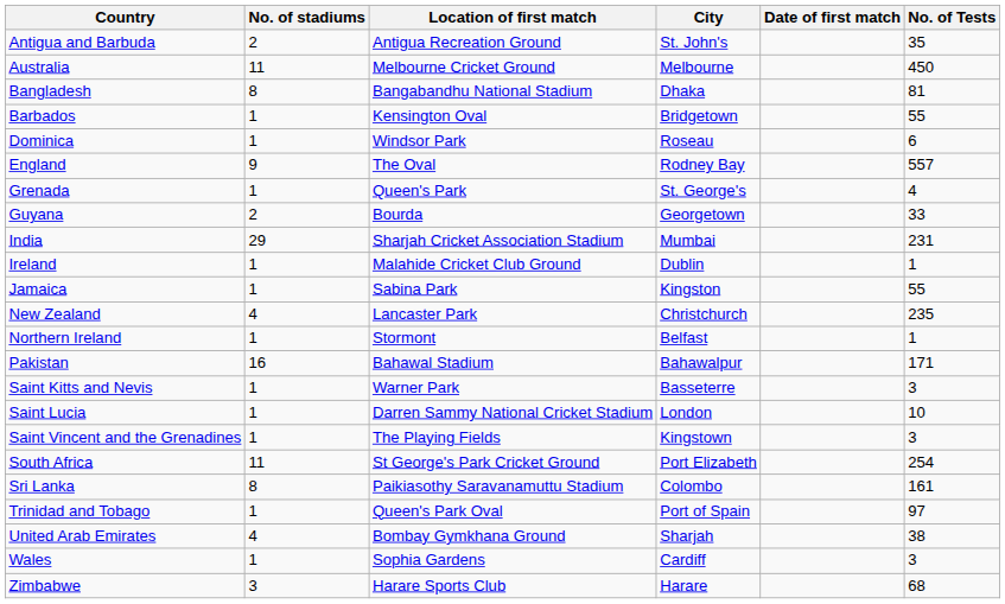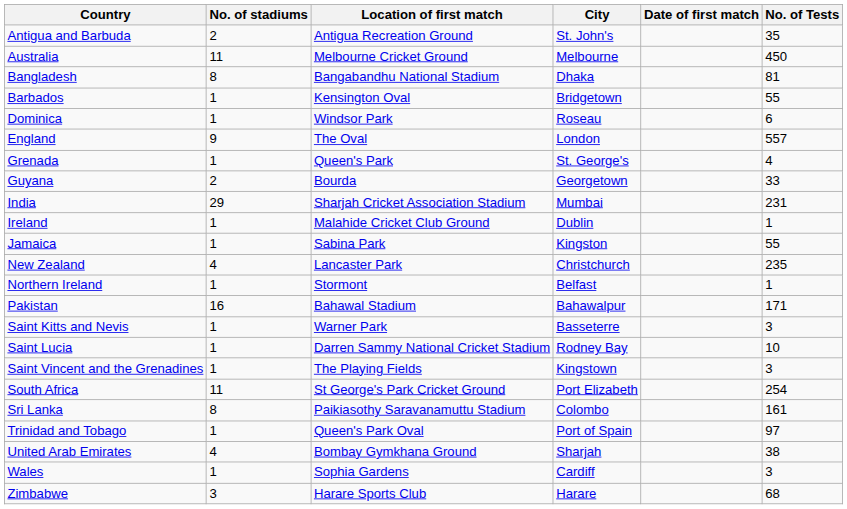 <table class="wikitable sortable" style="text-align:centre">
 <tr>
 <th>Country</th>
 <th>No. of stadiums</th>
 <th>Location of first match</th>
 <th>City</th>
 <th>Date of first match</th>
 <th>No. of Tests</th>
 </tr>
 <tr>
 <td> <a href='#'>Antigua and Barbuda</a></td>
 <td>2</td>
 <td><a href='#'>Antigua Recreation Ground</a></td>
 <td><a href='#'>St. John's</a></td>
 <td></td>
 <td>35</td>
 </tr>
 <tr>
 <td> <a href='#'>Australia</a></td>
 <td>11</td>
 <td><a href='#'>Melbourne Cricket Ground</a></td>
 <td><a href='#'>Melbourne</a></td>
 <td></td>
 <td>450</td>
 </tr>
 <tr>
 <td> <a href='#'>Bangladesh</a></td>
 <td>8</td>
 <td><a href='#'>Bangabandhu National Stadium</a></td>
 <td><a href='#'>Dhaka</a></td>
 <td></td>
 <td>81</td>
 </tr>
 <tr>
 <td> <a href='#'>Barbados</a></td>
 <td>1</td>
 <td><a href='#'>Kensington Oval</a></td>
 <td><a href='#'>Bridgetown</a></td>
 <td></td>
 <td>55</td>
 </tr>
 <tr>
 <td> <a href='#'>Dominica</a></td>
 <td>1</td>
 <td><a href='#'>Windsor Park</a></td>
 <td><a href='#'>Roseau</a></td>
 <td></td>
 <td>6</td>
 </tr>
 <tr>
 <td> <a href='#'>England</a></td>
 <td>9</td>
 <td><a href='#'>The Oval</a></td>
-<td><a href='#'>Rodney Bay</a></td>
+<td><a href='#'>London</a></td>
 <td></td>
 <td>557</td>
 </tr>
 <tr>
 <td> <a href='#'>Grenada</a></td>
 <td>1</td>
 <td><a href='#'>Queen's Park</a></td>
 <td><a href='#'>St. George's</a></td>
 <td></td>
 <td>4</td>
 </tr>
 <tr>
 <td> <a href='#'>Guyana</a></td>
 <td>2</td>
 <td><a href='#'>Bourda</a></td>
 <td><a href='#'>Georgetown</a></td>
 <td></td>
 <td>33</td>
 </tr>
 <tr>
 <td> <a href='#'>India</a></td>
 <td>29</td>
 <td><a href='#'>Sharjah Cricket Association Stadium</a></td>
 <td><a href='#'>Mumbai</a></td>
 <td></td>
 <td>231</td>
 </tr>
 <tr>
 <td> <a href='#'>Ireland</a></td>
 <td>1</td>
 <td><a href='#'>Malahide Cricket Club Ground</a></td>
 <td><a href='#'>Dublin</a></td>
 <td></td>
 <td>1</td>
 </tr>
 <tr>
 <td> <a href='#'>Jamaica</a></td>
 <td>1</td>
 <td><a href='#'>Sabina Park</a></td>
 <td><a href='#'>Kingston</a></td>
 <td></td>
 <td>55</td>
 </tr>
 <tr>
 <td> <a href='#'>New Zealand</a></td>
 <td>4</td>
 <td><a href='#'>Lancaster Park</a></td>
 <td><a href='#'>Christchurch</a></td>
 <td></td>
 <td>235</td>
 </tr>
 <tr>
 <td> <a href='#'>Northern Ireland</a></td>
 <td>1</td>
 <td><a href='#'>Stormont</a></td>
 <td><a href='#'>Belfast</a></td>
 <td></td>
 <td>1</td>
 </tr>
 <tr>
 <td> <a href='#'>Pakistan</a></td>
 <td>16</td>
 <td><a href='#'>Bahawal Stadium</a></td>
 <td><a href='#'>Bahawalpur</a></td>
 <td></td>
 <td>171</td>
 </tr>
 <tr>
 <td> <a href='#'>Saint Kitts and Nevis</a></td>
 <td>1</td>
 <td><a href='#'>Warner Park</a></td>
 <td><a href='#'>Basseterre</a></td>
 <td></td>
 <td>3</td>
 </tr>
 <tr>
 <td> <a href='#'>Saint Lucia</a></td>
 <td>1</td>
 <td><a href='#'>Darren Sammy National Cricket Stadium</a></td>
-<td><a href='#'>London</a></td>
+<td><a href='#'>Rodney Bay</a></td>
 <td></td>
 <td>10</td>
 </tr>
 <tr>
 <td> <a href='#'>Saint Vincent and the Grenadines</a></td>
 <td>1</td>
 <td><a href='#'>The Playing Fields</a></td>
 <td><a href='#'>Kingstown</a></td>
 <td></td>
 <td>3</td>
 </tr>
 <tr>
 <td> <a href='#'>South Africa</a></td>
 <td>11</td>
 <td><a href='#'>St George's Park Cricket Ground</a></td>
 <td><a href='#'>Port Elizabeth</a></td>
 <td></td>
 <td>254</td>
 </tr>
 <tr>
 <td> <a href='#'>Sri Lanka</a></td>
 <td>8</td>
 <td><a href='#'>Paikiasothy Saravanamuttu Stadium</a></td>
 <td><a href='#'>Colombo</a></td>
 <td></td>
 <td>161</td>
 </tr>
 <tr>
 <td> <a href='#'>Trinidad and Tobago</a></td>
 <td>1</td>
 <td><a href='#'>Queen's Park Oval</a></td>
 <td><a href='#'>Port of Spain</a></td>
 <td></td>
 <td>97</td>
 </tr>
 <tr>
 <td> <a href='#'>United Arab Emirates</a></td>
 <td>4</td>
 <td><a href='#'>Bombay Gymkhana Ground</a></td>
 <td><a href='#'>Sharjah</a></td>
 <td></td>
 <td>38</td>
 </tr>
 <tr>
 <td> <a href='#'>Wales</a></td>
 <td>1</td>
 <td><a href='#'>Sophia Gardens</a></td>
 <td><a href='#'>Cardiff</a></td>
 <td></td>
 <td>3</td>
 </tr>
 <tr>
 <td> <a href='#'>Zimbabwe</a></td>
 <td>3</td>
 <td><a href='#'>Harare Sports Club</a></td>
 <td><a href='#'>Harare</a></td>
 <td></td>
 <td>68</td>
 </tr>
 </table>
